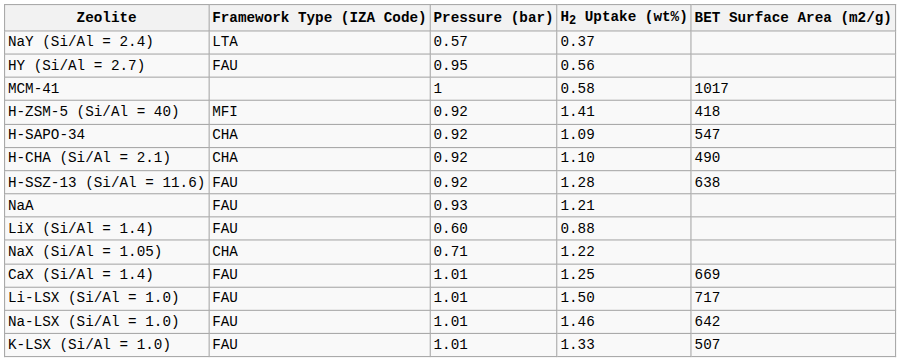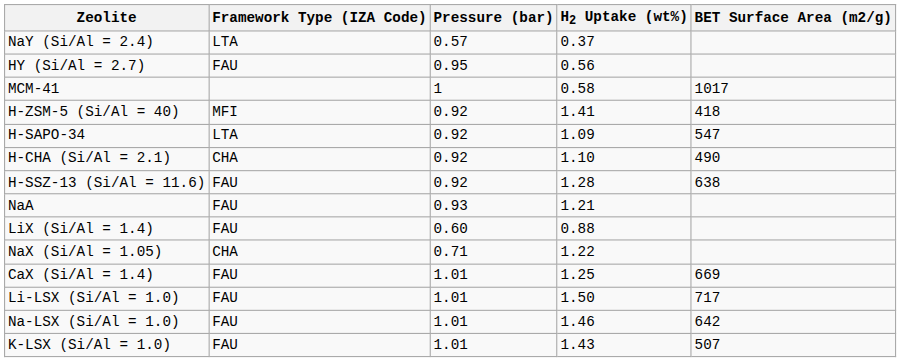 <table class="wikitable">
 <tr>
 <th>Zeolite</th>
 <th>Framework Type (IZA Code)</th>
 <th>Pressure (bar)</th>
 <th>H<sub>2</sub> Uptake (wt%)</th>
 <th>BET Surface Area (m2/g)</th>
 </tr>
 <tr>
 <td>NaY (Si/Al = 2.4)</td>
 <td>LTA</td>
 <td>0.57</td>
 <td>0.37</td>
 <td></td>
 </tr>
 <tr>
 <td>HY (Si/Al = 2.7)</td>
 <td>FAU</td>
 <td>0.95</td>
 <td>0.56</td>
 <td></td>
 </tr>
 <tr>
 <td>MCM-41</td>
 <td></td>
 <td>1</td>
 <td>0.58</td>
 <td>1017</td>
 </tr>
 <tr>
 <td>H-ZSM-5 (Si/Al = 40)</td>
 <td>MFI</td>
 <td>0.92</td>
 <td>1.41</td>
 <td>418</td>
 </tr>
 <tr>
 <td>H-SAPO-34</td>
-<td>CHA</td>
+<td>LTA</td>
 <td>0.92</td>
 <td>1.09</td>
 <td>547</td>
 </tr>
 <tr>
 <td>H-CHA (Si/Al = 2.1)</td>
 <td>CHA</td>
 <td>0.92</td>
 <td>1.10</td>
 <td>490</td>
 </tr>
 <tr>
 <td>H-SSZ-13 (Si/Al = 11.6)</td>
 <td>FAU</td>
 <td>0.92</td>
 <td>1.28</td>
 <td>638</td>
 </tr>
 <tr>
 <td>NaA</td>
 <td>FAU</td>
 <td>0.93</td>
 <td>1.21</td>
 <td></td>
 </tr>
 <tr>
 <td>LiX (Si/Al = 1.4)</td>
 <td>FAU</td>
 <td>0.60</td>
 <td>0.88</td>
 <td></td>
 </tr>
 <tr>
 <td>NaX (Si/Al = 1.05)</td>
 <td>CHA</td>
 <td>0.71</td>
 <td>1.22</td>
 <td></td>
 </tr>
 <tr>
 <td>CaX (Si/Al = 1.4)</td>
 <td>FAU</td>
 <td>1.01</td>
 <td>1.25</td>
 <td>669</td>
 </tr>
 <tr>
 <td>Li-LSX (Si/Al = 1.0)</td>
 <td>FAU</td>
 <td>1.01</td>
 <td>1.50</td>
 <td>717</td>
 </tr>
 <tr>
 <td>Na-LSX (Si/Al = 1.0)</td>
 <td>FAU</td>
 <td>1.01</td>
 <td>1.46</td>
 <td>642</td>
 </tr>
 <tr>
 <td>K-LSX (Si/Al = 1.0)</td>
 <td>FAU</td>
 <td>1.01</td>
-<td>1.33</td>
+<td>1.43</td>
 <td>507</td>
 </tr>
 </table>
